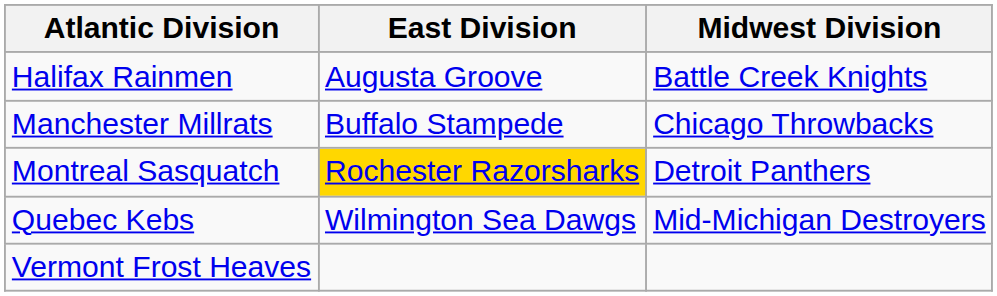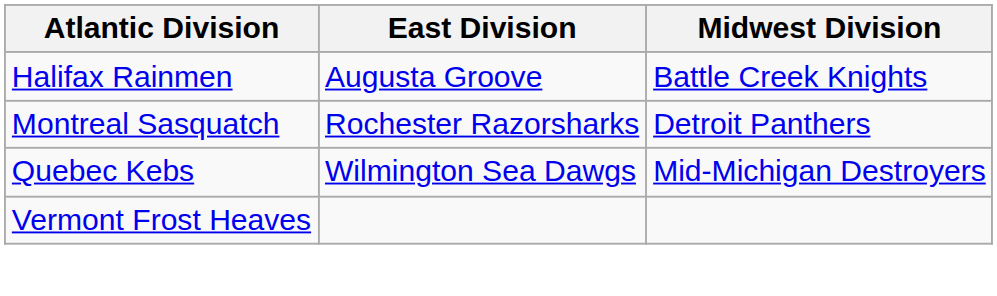 <table class=wikitable>
 <tr>
 <th>Atlantic Division</th>
 <th>East Division</th>
 <th>Midwest Division</th>
 </tr>
 <tr>
 <td><a href='#'>Halifax Rainmen</a></td>
 <td><a href='#'>Augusta Groove</a></td>
 <td><a href='#'>Battle Creek Knights</a></td>
 </tr>
 <tr>
-<td><a href='#'>Manchester Millrats</a></td>
-<td><a href='#'>Buffalo Stampede</a></td>
-<td><a href='#'>Chicago Throwbacks</a></td>
-</tr>
-<tr>
 <td><a href='#'>Montreal Sasquatch</a></td>
-<td style="background: gold;"><a href='#'>Rochester Razorsharks</a></td>
+<td><a href='#'>Rochester Razorsharks</a></td>
 <td><a href='#'>Detroit Panthers</a></td>
 </tr>
 <tr>
 <td><a href='#'>Quebec Kebs</a></td>
 <td><a href='#'>Wilmington Sea Dawgs</a></td>
 <td><a href='#'>Mid-Michigan Destroyers</a></td>
 </tr>
 <tr>
 <td><a href='#'>Vermont Frost Heaves</a></td>
 <td></td>
 <td></td>
 </tr>
 </table>
